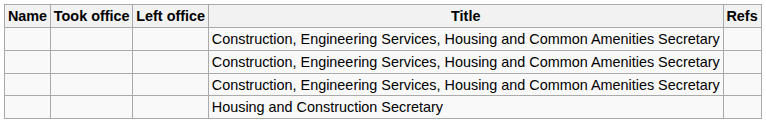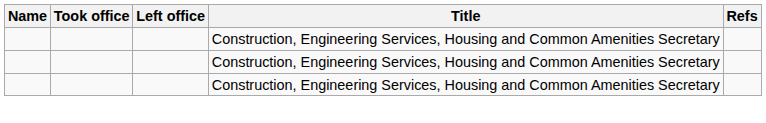 <table class="wikitable plainrowheaders sortable" style="font-size:90%; text-align:left;">
 <tr>
 <th scope=col>Name</th>
 <th scope=col>Took office</th>
 <th scope=col>Left office</th>
 <th scope=col>Title</th>
 <th scope=col class=unsortable>Refs</th>
 </tr>
 <tr>
 <td></td>
 <td align=center></td>
 <td align=center></td>
 <td>Construction, Engineering Services, Housing and Common Amenities Secretary</td>
 <td align=center></td>
 </tr>
 <tr>
 <td></td>
 <td align=center></td>
 <td align=center></td>
 <td>Construction, Engineering Services, Housing and Common Amenities Secretary</td>
 <td align=center></td>
 </tr>
 <tr>
 <td></td>
 <td align=center></td>
 <td align=center></td>
 <td>Construction, Engineering Services, Housing and Common Amenities Secretary</td>
 <td align=center></td>
 </tr>
-<tr>
-<td></td>
-<td align=center></td>
-<td align=center></td>
-<td>Housing and Construction Secretary</td>
-<td align=center></td>
-</tr>
 </table>
